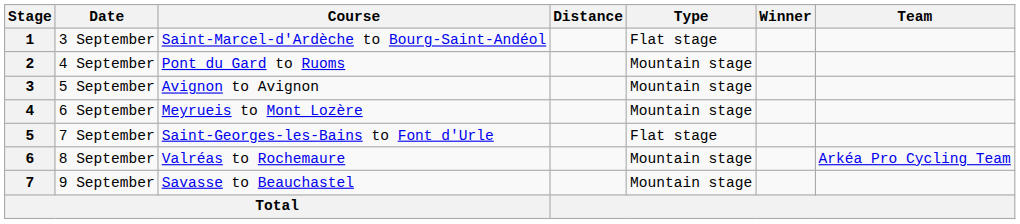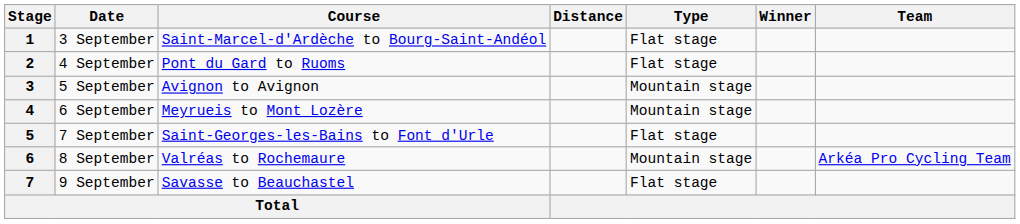 <table class=wikitable>
 <tr>
 <th>Stage</th>
 <th>Date</th>
 <th>Course</th>
 <th>Distance</th>
 <th>Type</th>
 <th>Winner</th>
 <th>Team</th>
 </tr>
 <tr>
 <th align=center>1</th>
 <td align=center>3 September</td>
 <td><a href='#'>Saint-Marcel-d'Ardèche</a> to <a href='#'>Bourg-Saint-Andéol</a></td>
 <td align=center></td>
 <td> Flat stage</td>
 <td></td>
 <td></td>
 </tr>
 <tr>
 <th align=center>2</th>
 <td align=center>4 September</td>
 <td><a href='#'>Pont du Gard</a> to <a href='#'>Ruoms</a></td>
 <td align=center></td>
-<td> Mountain stage</td>
+<td> Flat stage</td>
 <td></td>
 <td></td>
 </tr>
 <tr>
 <th align=center>3</th>
 <td align=center>5 September</td>
 <td><a href='#'>Avignon</a> to Avignon</td>
 <td align=center></td>
 <td> Mountain stage</td>
 <td></td>
 <td></td>
 </tr>
 <tr>
 <th align=center>4</th>
 <td align=center>6 September</td>
 <td><a href='#'>Meyrueis</a> to <a href='#'>Mont Lozère</a></td>
 <td align=center></td>
 <td> Mountain stage</td>
 <td></td>
 <td></td>
 </tr>
 <tr>
 <th align=center>5</th>
 <td align=center>7 September</td>
 <td><a href='#'>Saint-Georges-les-Bains</a> to <a href='#'>Font d'Urle</a></td>
 <td align=center></td>
 <td> Flat stage</td>
 <td></td>
 <td></td>
 </tr>
 <tr>
 <th align=center>6</th>
 <td align=center>8 September</td>
 <td><a href='#'>Valréas</a> to <a href='#'>Rochemaure</a></td>
 <td align=center></td>
 <td> Mountain stage</td>
 <td></td>
 <td><a href='#'>Arkéa Pro Cycling Team</a></td>
 </tr>
 <tr>
 <th align=center>7</th>
 <td align=center>9 September</td>
 <td><a href='#'>Savasse</a> to <a href='#'>Beauchastel</a></td>
 <td align=center></td>
-<td> Mountain stage</td>
+<td> Flat stage</td>
 <td></td>
 <td></td>
 </tr>
 <tr>
 <th colspan=3>Total</th>
 <th colspan=5></th>
 </tr>
 </table>
